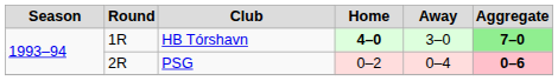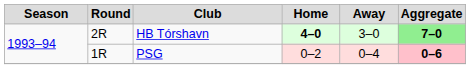 <table class="wikitable" style="text-align: center;">
 <tr>
 <th width="100" style="background:#DCDCDC"style="background:#23308A;color:white;border:1px solid white"!style="background:#DCDCDC">Season</th>
 <th width="50" style="background:#DCDCDC"style="background:#23308A;color:white;border:1px solid white"!style="background:#DCDCDC">Round</th>
 <th width="183" style="background:#DCDCDC"style="background:#23308A;color:white;border:1px solid white"!style="background:#DCDCDC">Club</th>
 <th width="67" style="background:#DCDCDC"style="background:#23308A;color:white;border:1px solid white"!style="background:#DCDCDC">Home</th>
 <th width="67" style="background:#DCDCDC"style="background:#23308A;color:white;border:1px solid white"!style="background:#DCDCDC">Away</th>
 <th width="67" style="background:#DCDCDC"style="background:#23308A;color:white;border:1px solid white"!style="background:#DCDCDC">Aggregate</th>
 </tr>
 <tr>
 <td rowspan=2 align=left><a href='#'>1993–94</a></td>
-<td align=left>1R</td>
+<td align=left>2R</td>
 <td align=left> <a href='#'>HB Tórshavn</a></td>
 <td bgcolor="#ddffdd" style="text-align:center;"><strong>4–0</strong></td>
 <td bgcolor="#ddffdd" style="text-align:center;">3–0</td>
 <td bgcolor=lightgreen style="text-align:center;"><strong>7–0</strong></td>
 </tr>
 <tr>
-<td align=left>2R</td>
+<td align=left>1R</td>
 <td align=left> <a href='#'>PSG</a></td>
 <td bgcolor="#ffdddd" style="text-align:center;">0–2</td>
 <td bgcolor="#ffdddd" style="text-align:center;">0–4</td>
 <td bgcolor=pink style="text-align:center;"><strong>0–6</strong></td>
 </tr>
 <tr>
 </tr>
 </table>
